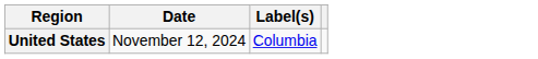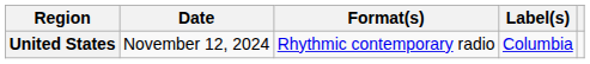 <table class="wikitable plainrowheaders">
 <tr>
 <th scope="col">Region</th>
 <th scope="col">Date</th>
+<th scope="col">Format(s)</th>
 <th scope="col">Label(s)</th>
 <th scope="col"></th>
 </tr>
 <tr>
 <th scope="row">United States</th>
 <td>November 12, 2024</td>
+<td><a href='#'>Rhythmic contemporary</a> radio</td>
 <td><a href='#'>Columbia</a></td>
 <td align="center"></td>
 </tr>
 </table>
